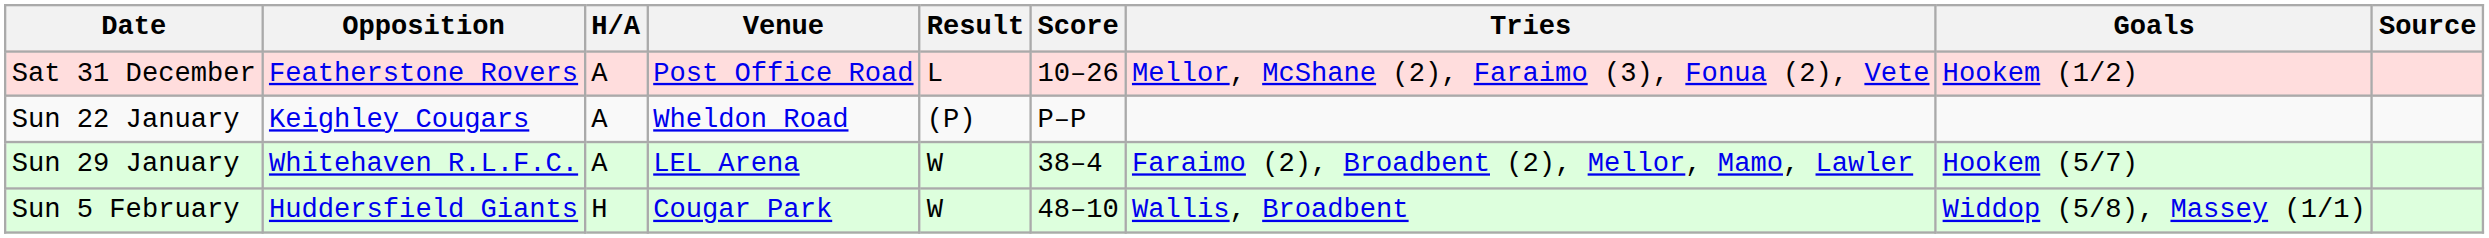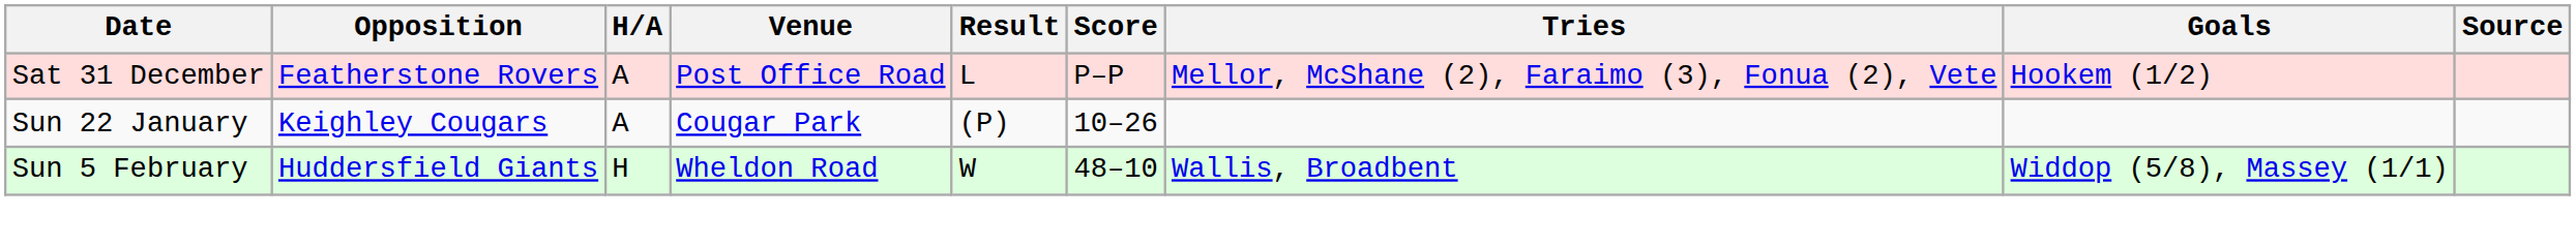 <table class="wikitable" style="font-size:90%;">
 <tr>
 <th>Date</th>
 <th>Opposition</th>
 <th>H/A</th>
 <th>Venue</th>
 <th>Result</th>
 <th>Score</th>
 <th>Tries</th>
 <th>Goals</th>
 <th>Source</th>
 </tr>
 <tr style="background:#ffdddd;">
 <td>Sat 31 December</td>
 <td> <a href='#'>Featherstone Rovers</a></td>
 <td>A</td>
 <td><a href='#'>Post Office Road</a></td>
 <td>L</td>
-<td>10–26</td>
+<td>P–P</td>
 <td><a href='#'>Mellor</a>, <a href='#'>McShane</a> (2), <a href='#'>Faraimo</a> (3), <a href='#'>Fonua</a> (2), <a href='#'>Vete</a></td>
 <td><a href='#'>Hookem</a> (1/2)</td>
 <td></td>
 </tr>
 <tr>
 <td>Sun 22 January</td>
 <td> <a href='#'>Keighley Cougars</a></td>
 <td>A</td>
-<td><a href='#'>Wheldon Road</a></td>
+<td><a href='#'>Cougar Park</a></td>
 <td>(P)</td>
-<td>P–P</td>
+<td>10–26</td>
 <td></td>
 <td></td>
-<td></td>
-</tr>
-<tr style="background:#ddffdd;">
-<td>Sun 29 January</td>
-<td> <a href='#'>Whitehaven R.L.F.C.</a></td>
-<td>A</td>
-<td><a href='#'>LEL Arena</a></td>
-<td>W</td>
-<td>38–4</td>
-<td><a href='#'>Faraimo</a> (2), <a href='#'>Broadbent</a> (2), <a href='#'>Mellor</a>, <a href='#'>Mamo</a>, <a href='#'>Lawler</a></td>
-<td><a href='#'>Hookem</a> (5/7)</td>
 <td></td>
 </tr>
 <tr style="background:#ddffdd;">
 <td>Sun 5 February</td>
 <td> <a href='#'>Huddersfield Giants</a></td>
 <td>H</td>
-<td><a href='#'>Cougar Park</a></td>
+<td><a href='#'>Wheldon Road</a></td>
 <td>W</td>
 <td>48–10</td>
 <td><a href='#'>Wallis</a>, <a href='#'>Broadbent</a></td>
 <td><a href='#'>Widdop</a> (5/8), <a href='#'>Massey</a> (1/1)</td>
 <td></td>
 </tr>
 </table>
